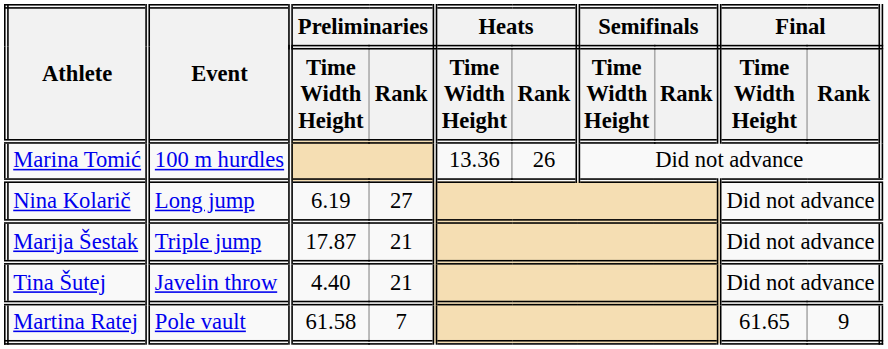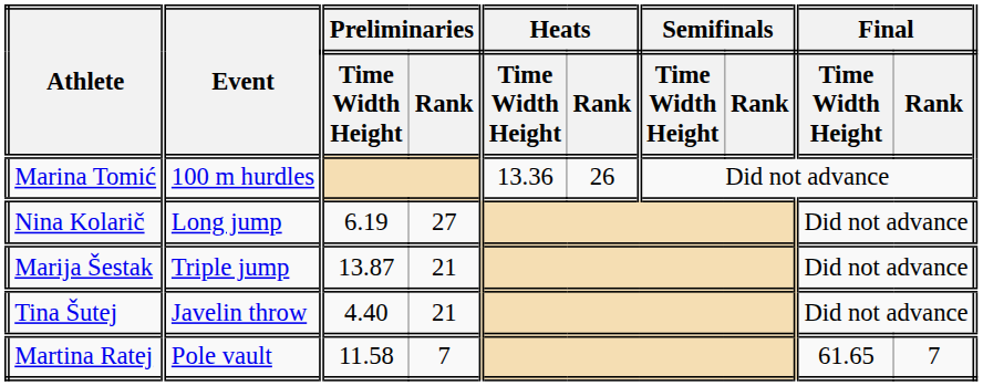 <table class=wikitable style="font-size:90%; border: double;">
 <tr>
 <th rowspan="2" style="border-right:double">Athlete</th>
 <th rowspan="2" style="border-right:double">Event</th>
 <th colspan="2" style="border-right:double; border-bottom:double;">Preliminaries</th>
 <th colspan="2" style="border-right:double; border-bottom:double;">Heats</th>
 <th colspan="2" style="border-right:double; border-bottom:double;">Semifinals</th>
 <th colspan="2" style="border-right:double; border-bottom:double;">Final</th>
 </tr>
 <tr>
 <th>Time<br>Width<br>Height</th>
 <th style="border-right:double">Rank</th>
 <th>Time<br>Width<br>Height</th>
 <th style="border-right:double">Rank</th>
 <th>Time<br>Width<br>Height</th>
 <th style="border-right:double">Rank</th>
 <th>Time<br>Width<br>Height</th>
 <th style="border-right:double">Rank</th>
 </tr>
 <tr style="border-top: double;">
 <td style="border-right:double"><a href='#'>Marina Tomić</a></td>
 <td style="border-right:double"><a href='#'>100 m hurdles</a></td>
 <td style="border-right:double" colspan= 2 bgcolor="wheat"></td>
 <td align=center>13.36</td>
 <td align=center style="border-right:double">26</td>
 <td colspan="4" align=center>Did not advance</td>
 </tr>
 <tr style="border-top: double;">
 <td style="border-right:double"><a href='#'>Nina Kolarič</a></td>
 <td style="border-right:double"><a href='#'>Long jump</a></td>
 <td align=center>6.19</td>
 <td align=center style="border-right:double">27</td>
 <td style="border-right:double" colspan= 4 bgcolor="wheat"></td>
 <td align=center colspan= 2>Did not advance</td>
 </tr>
 <tr style="border-top: double;">
 <td style="border-right:double"><a href='#'>Marija Šestak</a></td>
 <td style="border-right:double"><a href='#'>Triple jump</a></td>
-<td align=center>17.87</td>
+<td align=center>13.87</td>
 <td align=center style="border-right:double">21</td>
 <td style="border-right:double" colspan= 4 bgcolor="wheat"></td>
 <td colspan="2" align=center>Did not advance</td>
 </tr>
 <tr style="border-top: double;">
 <td style="border-right:double"><a href='#'>Tina Šutej</a></td>
 <td style="border-right:double"><a href='#'>Javelin throw</a></td>
 <td align=center>4.40</td>
 <td align=center style="border-right:double">21</td>
 <td style="border-right:double" colspan= 4 bgcolor="wheat"></td>
 <td colspan="2" align=center>Did not advance</td>
 </tr>
 <tr style="border-top: double;">
 <td style="border-right:double"><a href='#'>Martina Ratej</a></td>
 <td style="border-right:double"><a href='#'>Pole vault</a></td>
-<td align=center>61.58</td>
+<td align=center>11.58</td>
 <td align=center style="border-right:double">7</td>
 <td style="border-right:double" colspan= 4 bgcolor="wheat"></td>
 <td align=center>61.65</td>
-<td align=center>9</td>
+<td align=center>7</td>
 </tr>
 </table>
